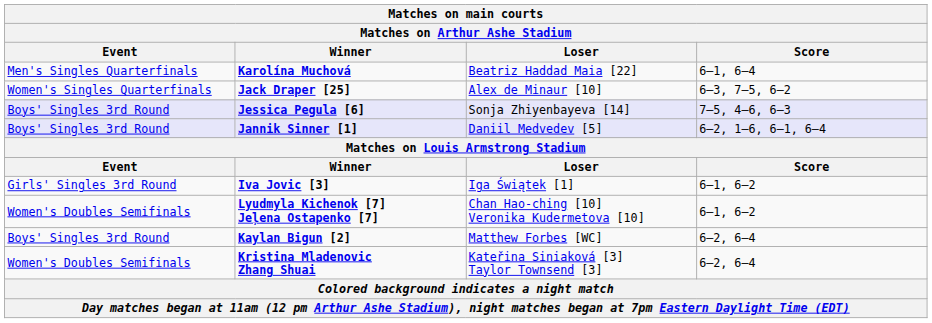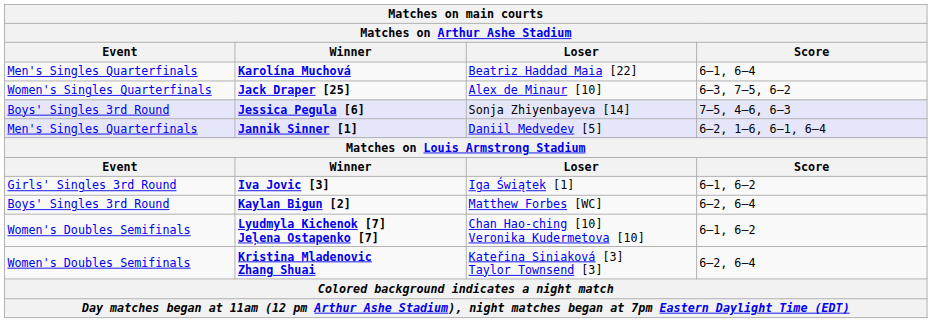 <table class="wikitable" style="margin:auto;">
 <tr>
 <th colspan="4" style="white-space:nowrap;">Matches on main courts</th>
 </tr>
 <tr>
 <th colspan="4"><strong>Matches on <a href='#'>Arthur Ashe Stadium</a></strong></th>
 </tr>
 <tr>
 <th width="250">Event</th>
 <th width="250">Winner</th>
 <th width="250">Loser</th>
 <th width="250">Score</th>
 </tr>
 <tr>
 <td><a href='#'>Men's Singles Quarterfinals</a></td>
 <td><strong> <a href='#'>Karolína Muchová</a></strong></td>
 <td> <a href='#'>Beatriz Haddad Maia</a> [22]</td>
 <td>6–1, 6–4</td>
 </tr>
 <tr>
 <td><a href='#'>Women's Singles Quarterfinals</a></td>
 <td><strong> <a href='#'>Jack Draper</a> [25]</strong></td>
 <td> <a href='#'>Alex de Minaur</a> [10]</td>
 <td>6–3, 7–5, 6–2</td>
 </tr>
 <tr bgcolor="lavender">
 <td><a href='#'>Boys' Singles 3rd Round</a></td>
 <td><strong> <a href='#'>Jessica Pegula</a> [6]</strong></td>
 <td> Sonja Zhiyenbayeva [14]</td>
 <td>7–5, 4–6, 6–3</td>
 </tr>
 <tr bgcolor="lavender">
-<td><a href='#'>Boys' Singles 3rd Round</a></td>
+<td><a href='#'>Men's Singles Quarterfinals</a></td>
 <td><strong> <a href='#'>Jannik Sinner</a> [1]</strong></td>
 <td> <a href='#'>Daniil Medvedev</a> [5]</td>
 <td>6–2, 1–6, 6–1, 6–4</td>
 </tr>
 <tr>
 <th colspan="4"><strong>Matches on <a href='#'>Louis Armstrong Stadium</a></strong></th>
 </tr>
 <tr>
 <th width="250">Event</th>
 <th width="250">Winner</th>
 <th width="250">Loser</th>
 <th width="250">Score</th>
 </tr>
 <tr>
 <td><a href='#'>Girls' Singles 3rd Round</a></td>
 <td><strong> <a href='#'>Iva Jovic</a> [3]</strong></td>
 <td> <a href='#'>Iga Świątek</a> [1]</td>
 <td>6–1, 6–2</td>
 </tr>
 <tr>
+<td><a href='#'>Boys' Singles 3rd Round</a></td>
+<td><strong> <a href='#'>Kaylan Bigun</a> [2]</strong></td>
+<td> <a href='#'>Matthew Forbes</a> [WC]</td>
+<td>6–2, 6–4</td>
+</tr>
+<tr>
 <td><a href='#'>Women's Doubles Semifinals</a></td>
 <td><strong> <a href='#'>Lyudmyla Kichenok</a> [7] <br>  <a href='#'>Jeļena Ostapenko</a> [7]</strong></td>
 <td> <a href='#'>Chan Hao-ching</a> [10] <br>  <a href='#'>Veronika Kudermetova</a> [10]</td>
 <td>6–1, 6–2</td>
-</tr>
-<tr>
-<td><a href='#'>Boys' Singles 3rd Round</a></td>
-<td><strong> <a href='#'>Kaylan Bigun</a> [2]</strong></td>
-<td> <a href='#'>Matthew Forbes</a> [WC]</td>
-<td>6–2, 6–4</td>
 </tr>
 <tr>
 <td><a href='#'>Women's Doubles Semifinals</a></td>
 <td><strong> <a href='#'>Kristina Mladenovic</a> <br>  <a href='#'>Zhang Shuai</a></strong></td>
 <td> <a href='#'>Kateřina Siniaková</a> [3]<br>  <a href='#'>Taylor Townsend</a> [3]</td>
 <td>6–2, 6–4</td>
 </tr>
 <tr>
 <th colspan="4"><em>Colored background indicates a night match</em></th>
 </tr>
 <tr>
 <th colspan="4"><em>Day matches began at 11am (12 pm <a href='#'>Arthur Ashe Stadium</a>), night matches began at 7pm <a href='#'>Eastern Daylight Time (EDT)</a></em></th>
 </tr>
 </table>
